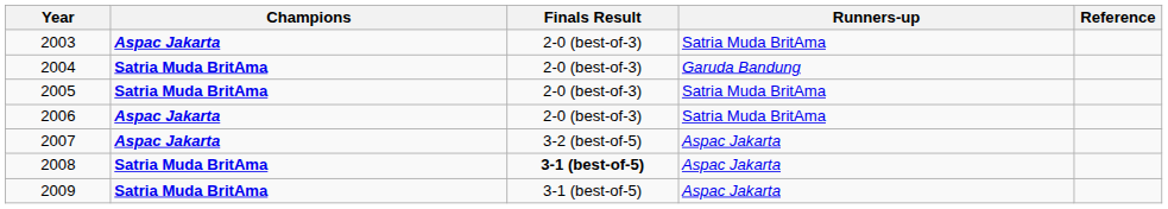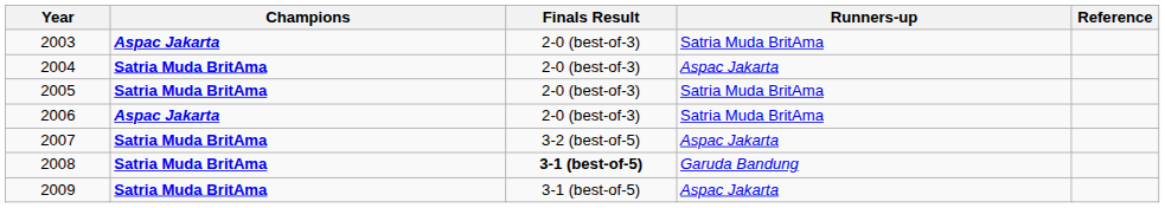 <table class="wikitable sortable" style="width:75%;">
 <tr style="background:#efefef;">
 <th width=8%>Year</th>
 <th width=30%>Champions</th>
 <th style="width:13%;" class="unsortable">Finals Result</th>
 <th width=30%>Runners-up</th>
 <th style="width:3%;" class="unsortable">Reference</th>
 </tr>
 <tr>
 <td align=center>2003</td>
 <td><strong><em><a href='#'>Aspac Jakarta</a></em></strong></td>
 <td align=center>2-0 (best-of-3)</td>
 <td><a href='#'>Satria Muda BritAma</a></td>
 <td align=center></td>
 </tr>
 <tr>
 <td align=center>2004</td>
 <td><strong><a href='#'>Satria Muda BritAma</a></strong></td>
 <td align=center>2-0 (best-of-3)</td>
-<td><em><a href='#'>Garuda Bandung</a></em></td>
+<td><em><a href='#'>Aspac Jakarta</a></em></td>
 <td align="center"><br></td>
 </tr>
 <tr>
 <td align=center>2005</td>
 <td><strong><a href='#'>Satria Muda BritAma</a></strong></td>
 <td align="center">2-0 (best-of-3)</td>
 <td><a href='#'>Satria Muda BritAma</a></td>
 <td align=center></td>
 </tr>
 <tr>
 <td align=center>2006</td>
 <td><strong><em><a href='#'>Aspac Jakarta</a></em></strong></td>
 <td align=center>2-0 (best-of-3)</td>
 <td><a href='#'>Satria Muda BritAma</a></td>
 <td align="center"></td>
 </tr>
 <tr>
 <td align=center>2007</td>
-<td><strong><em><a href='#'>Aspac Jakarta</a></em></strong></td>
+<td><strong><a href='#'>Satria Muda BritAma</a></strong></td>
 <td align=center>3-2 (best-of-5)</td>
 <td><em><a href='#'>Aspac Jakarta</a></em></td>
 <td align="center"></td>
 </tr>
 <tr>
 <td align=center>2008</td>
 <td><strong><a href='#'>Satria Muda BritAma</a></strong></td>
 <td align=center><strong>3-1 (best-of-5)</strong></td>
-<td><em><a href='#'>Aspac Jakarta</a></em></td>
+<td><em><a href='#'>Garuda Bandung</a></em></td>
 <td align=center></td>
 </tr>
 <tr>
 <td align=center>2009</td>
 <td><strong><a href='#'>Satria Muda BritAma</a></strong></td>
 <td align=center>3-1 (best-of-5)</td>
 <td><em><a href='#'>Aspac Jakarta</a></em></td>
 <td align=center></td>
 </tr>
 </table>
